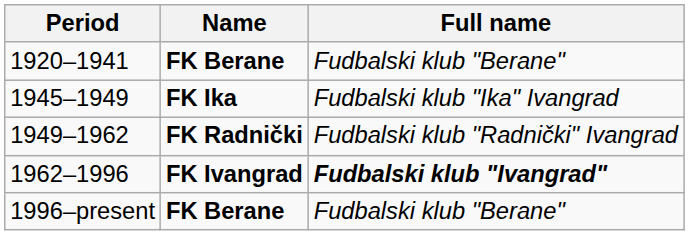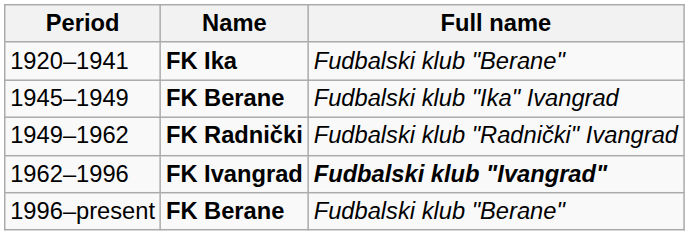 <table class="wikitable">
 <tr>
 <th>Period</th>
 <th>Name</th>
 <th>Full name</th>
 </tr>
 <tr>
 <td>1920–1941</td>
-<td><strong>FK Berane</strong></td>
+<td><strong>FK Ika</strong></td>
 <td><em>Fudbalski klub "Berane"</em></td>
 </tr>
 <tr>
 <td>1945–1949</td>
-<td><strong>FK Ika</strong></td>
+<td><strong>FK Berane</strong></td>
 <td><em>Fudbalski klub "Ika" Ivangrad</em></td>
 </tr>
 <tr>
 <td>1949–1962</td>
 <td><strong>FK Radnički</strong></td>
 <td><em>Fudbalski klub "Radnički" Ivangrad</em></td>
 </tr>
 <tr>
 <td>1962–1996</td>
 <td><strong>FK Ivangrad</strong></td>
 <td><strong><em>Fudbalski klub "Ivangrad"</em></strong></td>
 </tr>
 <tr>
 <td>1996–present</td>
 <td><strong>FK Berane</strong></td>
 <td><em>Fudbalski klub "Berane"</em></td>
 </tr>
 </table>
